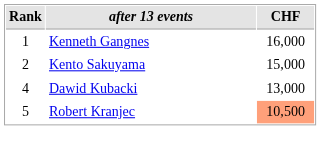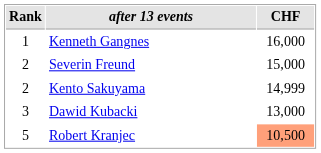 <table cellspacing="1" cellpadding="3" style="border:1px solid #AAAAAA;font-size:86%">
 <tr style="background-color: #E4E4E4;">
 <th style="border-bottom:1px solid #AAAAAA; width: 10px;">Rank</th>
 <th style="border-bottom:1px solid #AAAAAA; width: 200px;"><em>after 13 events</em></th>
 <th style="border-bottom:1px solid #AAAAAA; width: 50px;">CHF</th>
 </tr>
 <tr>
 <td align=center>1</td>
 <td> <a href='#'>Kenneth Gangnes</a></td>
 <td align=center>16,000</td>
 </tr>
 <tr>
 <td align=center>2</td>
-<td> <a href='#'>Kento Sakuyama</a></td>
+<td> <a href='#'>Severin Freund</a></td>
 <td align=center>15,000</td>
 </tr>
 <tr>
-<td align=center>4</td>
+<td align=center>2</td>
+<td> <a href='#'>Kento Sakuyama</a></td>
+<td align=center>14,999</td>
+</tr>
+<tr>
+<td align=center>3</td>
 <td> <a href='#'>Dawid Kubacki</a></td>
 <td align=center>13,000</td>
 </tr>
 <tr>
 <td align=center>5</td>
 <td> <a href='#'>Robert Kranjec</a></td>
 <td align=center style="background: lightsalmon;">10,500</td>
 </tr>
 </table>
